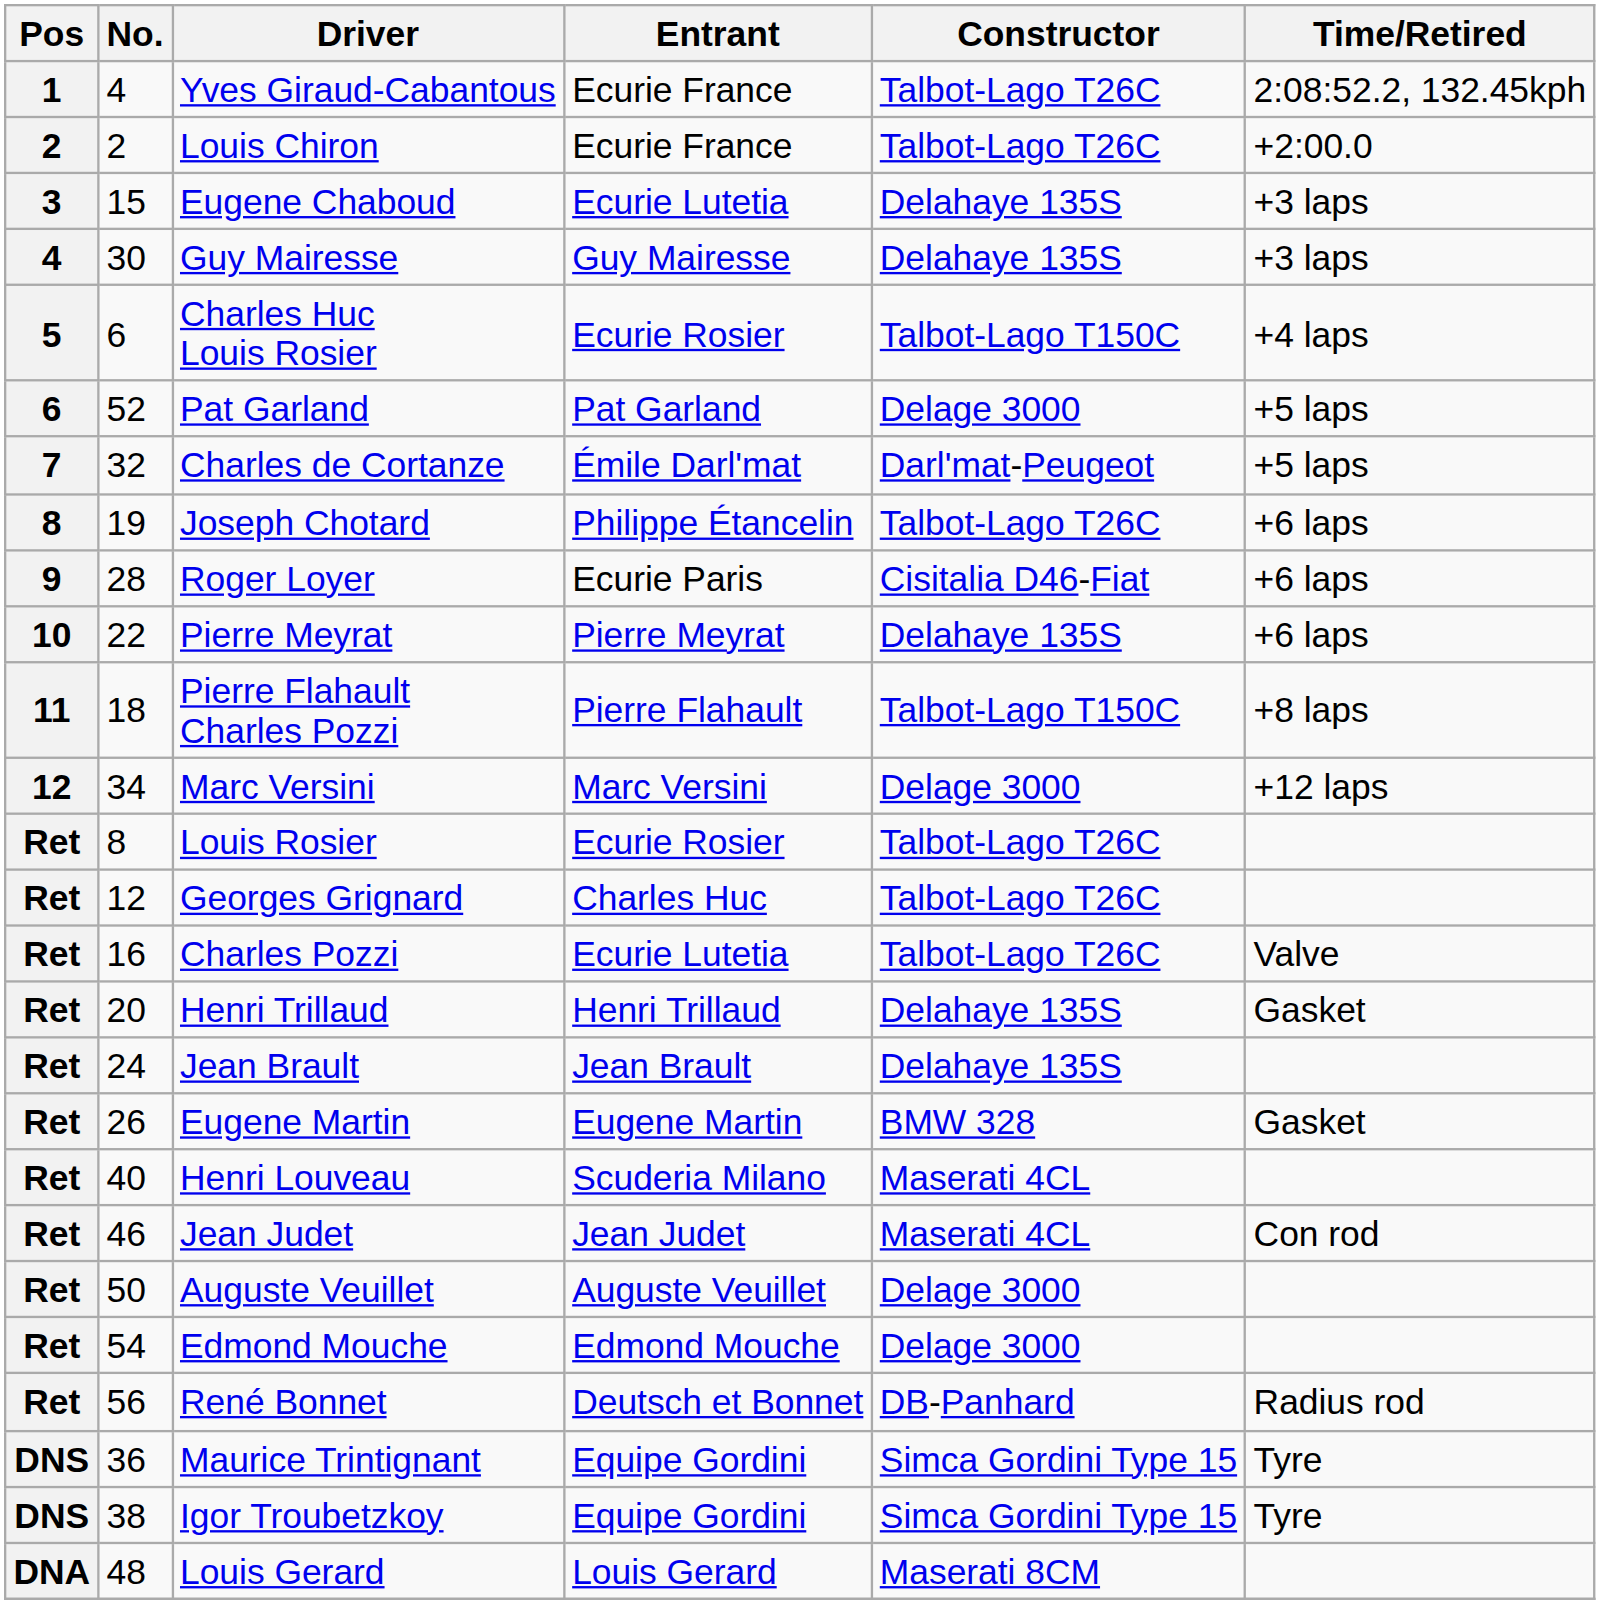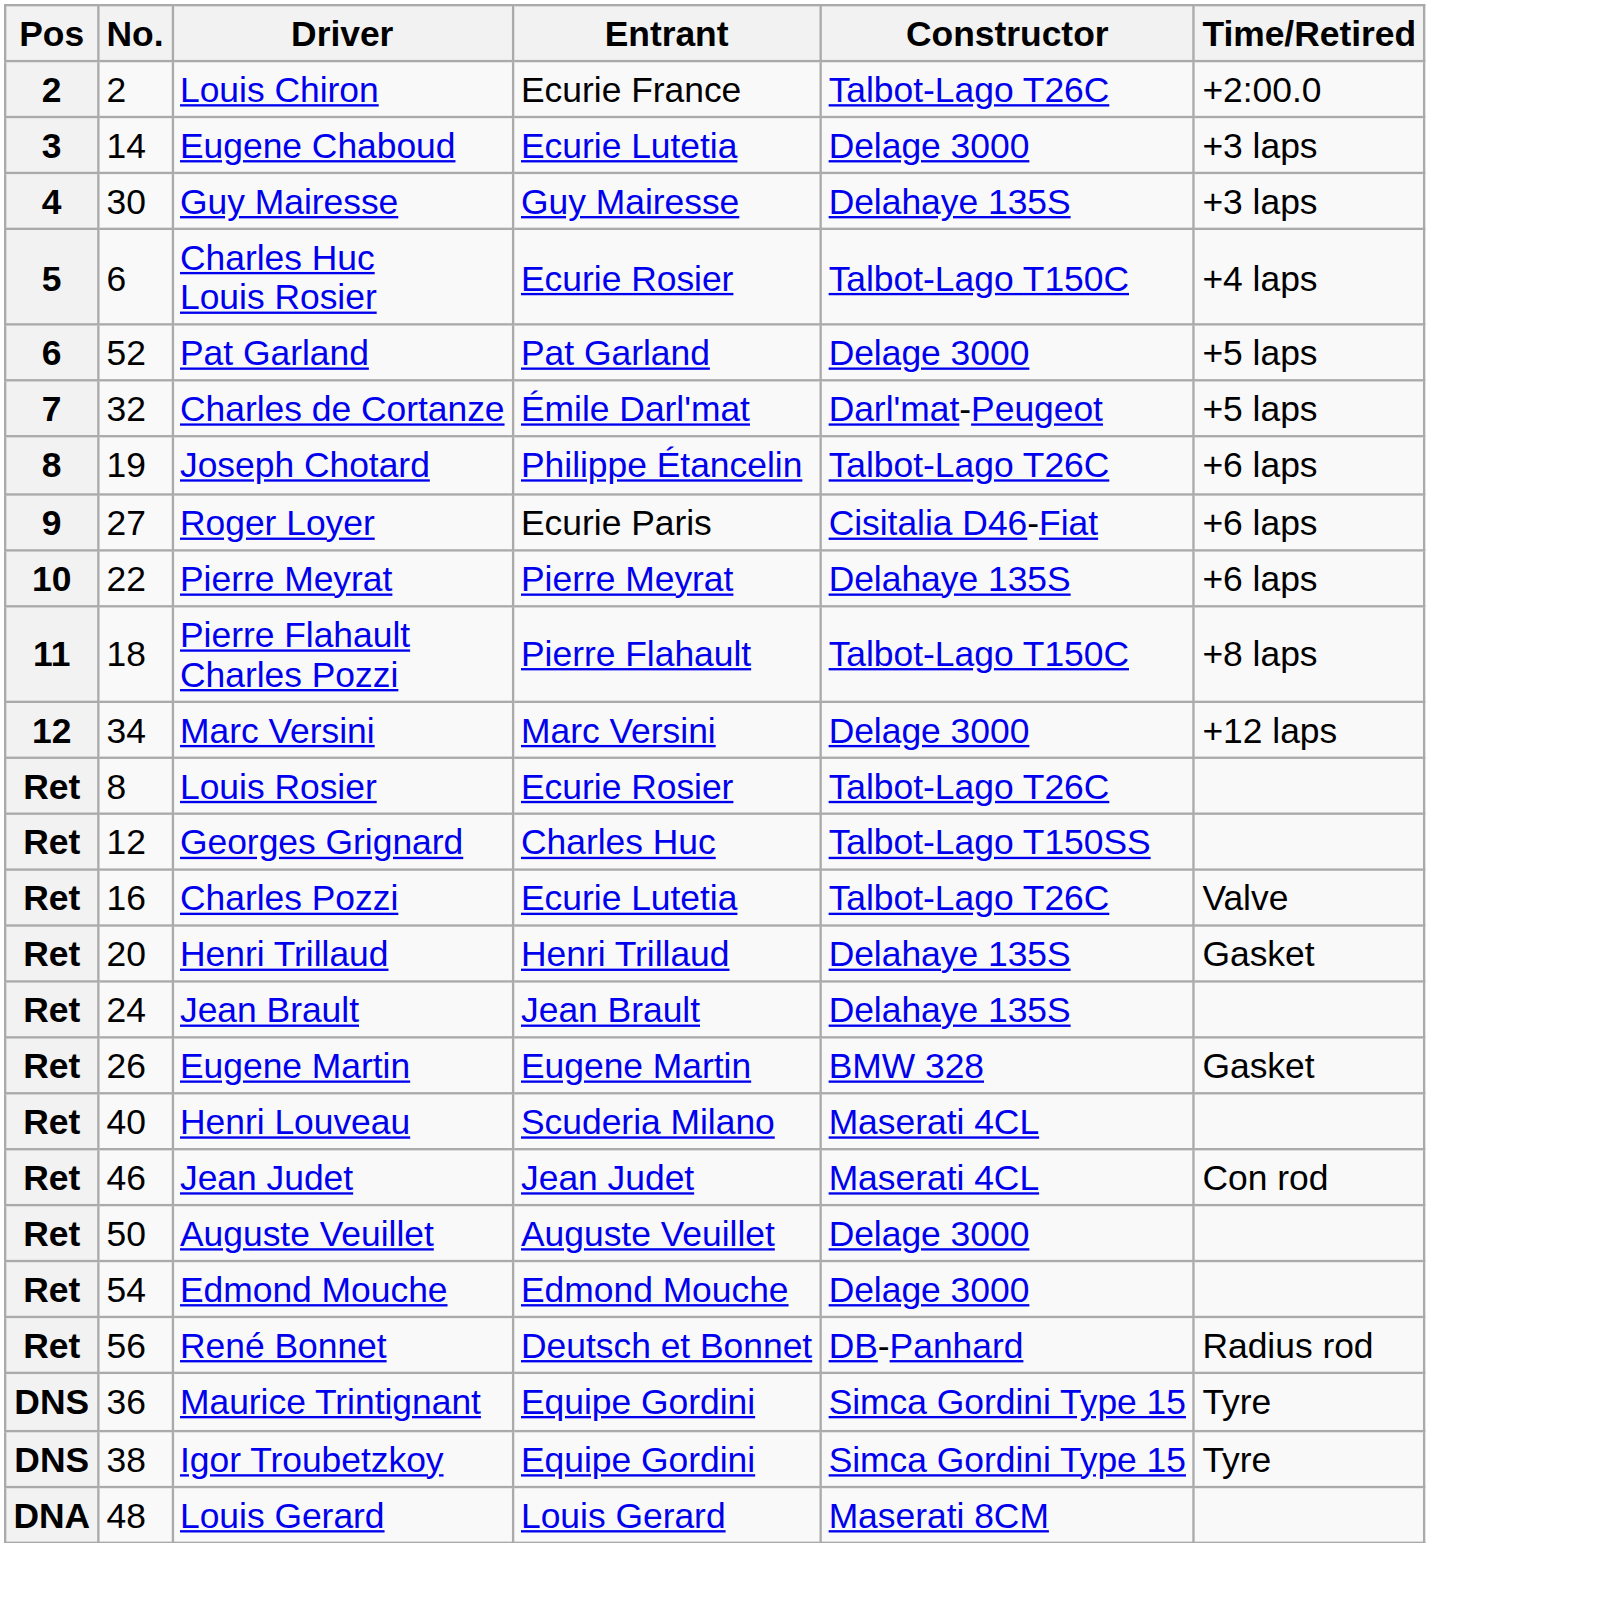 <table class="wikitable" style="font-size: 95%;">
 <tr>
 <th>Pos</th>
 <th>No.</th>
 <th>Driver</th>
 <th>Entrant</th>
 <th>Constructor</th>
 <th>Time/Retired</th>
-</tr>
-<tr>
-<th>1</th>
-<td>4</td>
-<td> <a href='#'>Yves Giraud-Cabantous</a></td>
-<td>Ecurie France</td>
-<td><a href='#'>Talbot-Lago T26C</a></td>
-<td>2:08:52.2, 132.45kph</td>
 </tr>
 <tr>
 <th>2</th>
 <td>2</td>
 <td> <a href='#'>Louis Chiron</a></td>
 <td>Ecurie France</td>
 <td><a href='#'>Talbot-Lago T26C</a></td>
 <td>+2:00.0</td>
 </tr>
 <tr>
 <th>3</th>
-<td>15</td>
+<td>14</td>
 <td> <a href='#'>Eugene Chaboud</a></td>
 <td><a href='#'>Ecurie Lutetia</a></td>
-<td><a href='#'>Delahaye 135S</a></td>
+<td><a href='#'>Delage 3000</a></td>
 <td>+3 laps</td>
 </tr>
 <tr>
 <th>4</th>
 <td>30</td>
 <td> <a href='#'>Guy Mairesse</a></td>
 <td><a href='#'>Guy Mairesse</a></td>
 <td><a href='#'>Delahaye 135S</a></td>
 <td>+3 laps</td>
 </tr>
 <tr>
 <th>5</th>
 <td>6</td>
 <td> <a href='#'>Charles Huc</a><br> <a href='#'>Louis Rosier</a></td>
 <td><a href='#'>Ecurie Rosier</a></td>
 <td><a href='#'>Talbot-Lago T150C</a></td>
 <td>+4 laps</td>
 </tr>
 <tr>
 <th>6</th>
 <td>52</td>
 <td> <a href='#'>Pat Garland</a></td>
 <td><a href='#'>Pat Garland</a></td>
 <td><a href='#'>Delage 3000</a></td>
 <td>+5 laps</td>
 </tr>
 <tr>
 <th>7</th>
 <td>32</td>
 <td> <a href='#'>Charles de Cortanze</a></td>
 <td><a href='#'>Émile Darl'mat</a></td>
 <td><a href='#'>Darl'mat</a>-<a href='#'>Peugeot</a></td>
 <td>+5 laps</td>
 </tr>
 <tr>
 <th>8</th>
 <td>19</td>
 <td> <a href='#'>Joseph Chotard</a></td>
 <td><a href='#'>Philippe Étancelin</a></td>
 <td><a href='#'>Talbot-Lago T26C</a></td>
 <td>+6 laps</td>
 </tr>
 <tr>
 <th>9</th>
-<td>28</td>
+<td>27</td>
 <td> <a href='#'>Roger Loyer</a></td>
 <td>Ecurie Paris</td>
 <td><a href='#'>Cisitalia D46</a>-<a href='#'>Fiat</a></td>
 <td>+6 laps</td>
 </tr>
 <tr>
 <th>10</th>
 <td>22</td>
 <td> <a href='#'>Pierre Meyrat</a></td>
 <td><a href='#'>Pierre Meyrat</a></td>
 <td><a href='#'>Delahaye 135S</a></td>
 <td>+6 laps</td>
 </tr>
 <tr>
 <th>11</th>
 <td>18</td>
 <td> <a href='#'>Pierre Flahault</a><br> <a href='#'>Charles Pozzi</a></td>
 <td><a href='#'>Pierre Flahault</a></td>
 <td><a href='#'>Talbot-Lago T150C</a></td>
 <td>+8 laps</td>
 </tr>
 <tr>
 <th>12</th>
 <td>34</td>
 <td> <a href='#'>Marc Versini</a></td>
 <td><a href='#'>Marc Versini</a></td>
 <td><a href='#'>Delage 3000</a></td>
 <td>+12 laps</td>
 </tr>
 <tr>
 <th>Ret</th>
 <td>8</td>
 <td> <a href='#'>Louis Rosier</a></td>
 <td><a href='#'>Ecurie Rosier</a></td>
 <td><a href='#'>Talbot-Lago T26C</a></td>
 <td></td>
 </tr>
 <tr>
 <th>Ret</th>
 <td>12</td>
 <td> <a href='#'>Georges Grignard</a></td>
 <td><a href='#'>Charles Huc</a></td>
-<td><a href='#'>Talbot-Lago T26C</a></td>
+<td><a href='#'>Talbot-Lago T150SS</a></td>
 <td></td>
 </tr>
 <tr>
 <th>Ret</th>
 <td>16</td>
 <td> <a href='#'>Charles Pozzi</a></td>
 <td><a href='#'>Ecurie Lutetia</a></td>
 <td><a href='#'>Talbot-Lago T26C</a></td>
 <td>Valve</td>
 </tr>
 <tr>
 <th>Ret</th>
 <td>20</td>
 <td> <a href='#'>Henri Trillaud</a></td>
 <td><a href='#'>Henri Trillaud</a></td>
 <td><a href='#'>Delahaye 135S</a></td>
 <td>Gasket</td>
 </tr>
 <tr>
 <th>Ret</th>
 <td>24</td>
 <td> <a href='#'>Jean Brault</a></td>
 <td><a href='#'>Jean Brault</a></td>
 <td><a href='#'>Delahaye 135S</a></td>
 <td></td>
 </tr>
 <tr>
 <th>Ret</th>
 <td>26</td>
 <td> <a href='#'>Eugene Martin</a></td>
 <td><a href='#'>Eugene Martin</a></td>
 <td><a href='#'>BMW 328</a></td>
 <td>Gasket</td>
 </tr>
 <tr>
 <th>Ret</th>
 <td>40</td>
 <td> <a href='#'>Henri Louveau</a></td>
 <td><a href='#'>Scuderia Milano</a></td>
 <td><a href='#'>Maserati 4CL</a></td>
 <td></td>
 </tr>
 <tr>
 <th>Ret</th>
 <td>46</td>
 <td> <a href='#'>Jean Judet</a></td>
 <td><a href='#'>Jean Judet</a></td>
 <td><a href='#'>Maserati 4CL</a></td>
 <td>Con rod</td>
 </tr>
 <tr>
 <th>Ret</th>
 <td>50</td>
 <td> <a href='#'>Auguste Veuillet</a></td>
 <td><a href='#'>Auguste Veuillet</a></td>
 <td><a href='#'>Delage 3000</a></td>
 <td></td>
 </tr>
 <tr>
 <th>Ret</th>
 <td>54</td>
 <td> <a href='#'>Edmond Mouche</a></td>
 <td><a href='#'>Edmond Mouche</a></td>
 <td><a href='#'>Delage 3000</a></td>
 <td></td>
 </tr>
 <tr>
 <th>Ret</th>
 <td>56</td>
 <td> <a href='#'>René Bonnet</a></td>
 <td><a href='#'>Deutsch et Bonnet</a></td>
 <td><a href='#'>DB</a>-<a href='#'>Panhard</a></td>
 <td>Radius rod</td>
 </tr>
 <tr>
 <th>DNS</th>
 <td>36</td>
 <td> <a href='#'>Maurice Trintignant</a></td>
 <td><a href='#'>Equipe Gordini</a></td>
 <td><a href='#'>Simca Gordini Type 15</a></td>
 <td>Tyre</td>
 </tr>
 <tr>
 <th>DNS</th>
 <td>38</td>
 <td> <a href='#'>Igor Troubetzkoy</a></td>
 <td><a href='#'>Equipe Gordini</a></td>
 <td><a href='#'>Simca Gordini Type 15</a></td>
 <td>Tyre</td>
 </tr>
 <tr>
 <th>DNA</th>
 <td>48</td>
 <td> <a href='#'>Louis Gerard</a></td>
 <td><a href='#'>Louis Gerard</a></td>
 <td><a href='#'>Maserati 8CM</a></td>
 <td></td>
 </tr>
 <tr>
 </tr>
 </table>
